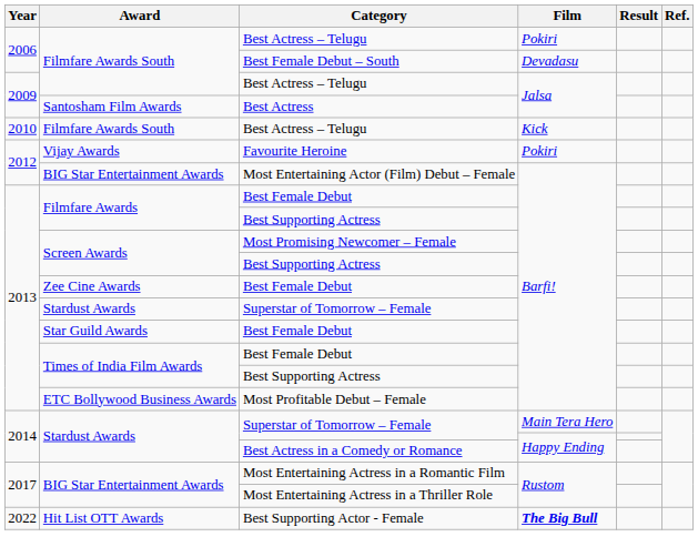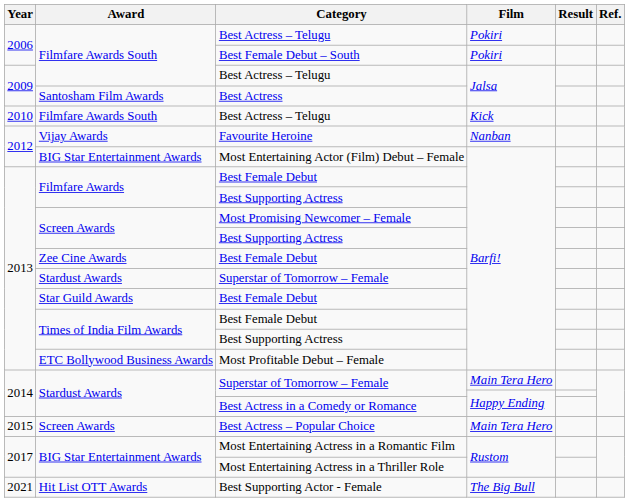 <table class="wikitable sortable">
 <tr>
 <th>Year</th>
 <th>Award</th>
 <th>Category</th>
 <th>Film</th>
 <th>Result</th>
 <th>Ref.</th>
 </tr>
 <tr>
 <td rowspan="2"><a href='#'>2006</a></td>
 <td rowspan="3"><a href='#'>Filmfare Awards South</a></td>
 <td><a href='#'>Best Actress – Telugu</a></td>
 <td><em><a href='#'>Pokiri</a></em></td>
 <td></td>
 <td></td>
 </tr>
 <tr>
 <td><a href='#'>Best Female Debut – South</a></td>
-<td><em><a href='#'>Devadasu</a></em></td>
+<td><em><a href='#'>Pokiri</a></em></td>
 <td></td>
 <td></td>
 </tr>
 <tr>
 <td rowspan="2"><a href='#'>2009</a></td>
 <td>Best Actress – Telugu</td>
 <td rowspan="2"><em><a href='#'>Jalsa</a></em></td>
 <td></td>
 <td></td>
 </tr>
 <tr>
 <td><a href='#'>Santosham Film Awards</a></td>
 <td><a href='#'>Best Actress</a></td>
 <td></td>
 <td></td>
 </tr>
 <tr>
 <td><a href='#'>2010</a></td>
 <td><a href='#'>Filmfare Awards South</a></td>
 <td>Best Actress – Telugu</td>
 <td><em><a href='#'>Kick</a></em></td>
 <td></td>
 <td></td>
 </tr>
 <tr>
 <td rowspan="2"><a href='#'>2012</a></td>
 <td><a href='#'>Vijay Awards</a></td>
 <td><a href='#'>Favourite Heroine</a></td>
-<td><em><a href='#'>Pokiri</a></em></td>
+<td><em><a href='#'>Nanban</a></em></td>
 <td></td>
 <td></td>
 </tr>
 <tr>
 <td><a href='#'>BIG Star Entertainment Awards</a></td>
 <td>Most Entertaining Actor (Film) Debut – Female</td>
 <td rowspan="11"><em><a href='#'>Barfi!</a></em></td>
 <td></td>
 <td></td>
 </tr>
 <tr>
 <td rowspan="10">2013</td>
 <td rowspan="2"><a href='#'>Filmfare Awards</a></td>
 <td><a href='#'>Best Female Debut</a></td>
 <td></td>
 <td></td>
 </tr>
 <tr>
 <td><a href='#'>Best Supporting Actress</a></td>
 <td></td>
 <td></td>
 </tr>
 <tr>
 <td rowspan="2"><a href='#'>Screen Awards</a></td>
 <td><a href='#'>Most Promising Newcomer – Female</a></td>
 <td></td>
 <td></td>
 </tr>
 <tr>
 <td><a href='#'>Best Supporting Actress</a></td>
 <td></td>
 <td></td>
 </tr>
 <tr>
 <td><a href='#'>Zee Cine Awards</a></td>
 <td><a href='#'>Best Female Debut</a></td>
 <td></td>
 <td></td>
 </tr>
 <tr>
 <td><a href='#'>Stardust Awards</a></td>
 <td><a href='#'>Superstar of Tomorrow – Female</a></td>
 <td></td>
 <td></td>
 </tr>
 <tr>
 <td><a href='#'>Star Guild Awards</a></td>
 <td><a href='#'>Best Female Debut</a></td>
 <td></td>
 <td></td>
 </tr>
 <tr>
 <td rowspan="2"><a href='#'>Times of India Film Awards</a></td>
 <td>Best Female Debut</td>
 <td></td>
 <td></td>
 </tr>
 <tr>
 <td>Best Supporting Actress</td>
 <td></td>
 <td></td>
 </tr>
 <tr>
 <td><a href='#'>ETC Bollywood Business Awards</a></td>
 <td>Most Profitable Debut – Female</td>
 <td></td>
 <td></td>
 </tr>
 <tr>
 <td rowspan="3">2014</td>
 <td rowspan="3"><a href='#'>Stardust Awards</a></td>
 <td rowspan="2"><a href='#'>Superstar of Tomorrow – Female</a></td>
 <td><em><a href='#'>Main Tera Hero</a></em></td>
 <td></td>
 <td rowspan="3"></td>
 </tr>
 <tr>
 <td rowspan="2"><em><a href='#'>Happy Ending</a></em></td>
 <td></td>
 </tr>
 <tr>
 <td><a href='#'>Best Actress in a Comedy or Romance</a></td>
 <td></td>
 </tr>
 <tr>
+<td>2015</td>
+<td><a href='#'>Screen Awards</a></td>
+<td><a href='#'>Best Actress – Popular Choice</a></td>
+<td><em><a href='#'>Main Tera Hero</a></em></td>
+<td></td>
+<td></td>
+</tr>
+<tr>
 <td rowspan="2">2017</td>
 <td rowspan="2"><a href='#'>BIG Star Entertainment Awards</a></td>
 <td>Most Entertaining Actress in a Romantic Film</td>
 <td rowspan="2"><em><a href='#'>Rustom</a></em></td>
 <td></td>
 <td rowspan="2"></td>
 </tr>
 <tr>
 <td>Most Entertaining Actress in a Thriller Role</td>
 <td></td>
 </tr>
 <tr>
-<td>2022</td>
+<td>2021</td>
 <td><a href='#'>Hit List OTT Awards</a></td>
 <td>Best Supporting Actor - Female</td>
-<td><strong><em><a href='#'>The Big Bull</a></em></strong></td>
+<td><em><a href='#'>The Big Bull</a></em></td>
 <td></td>
 <td></td>
 </tr>
 </table>
